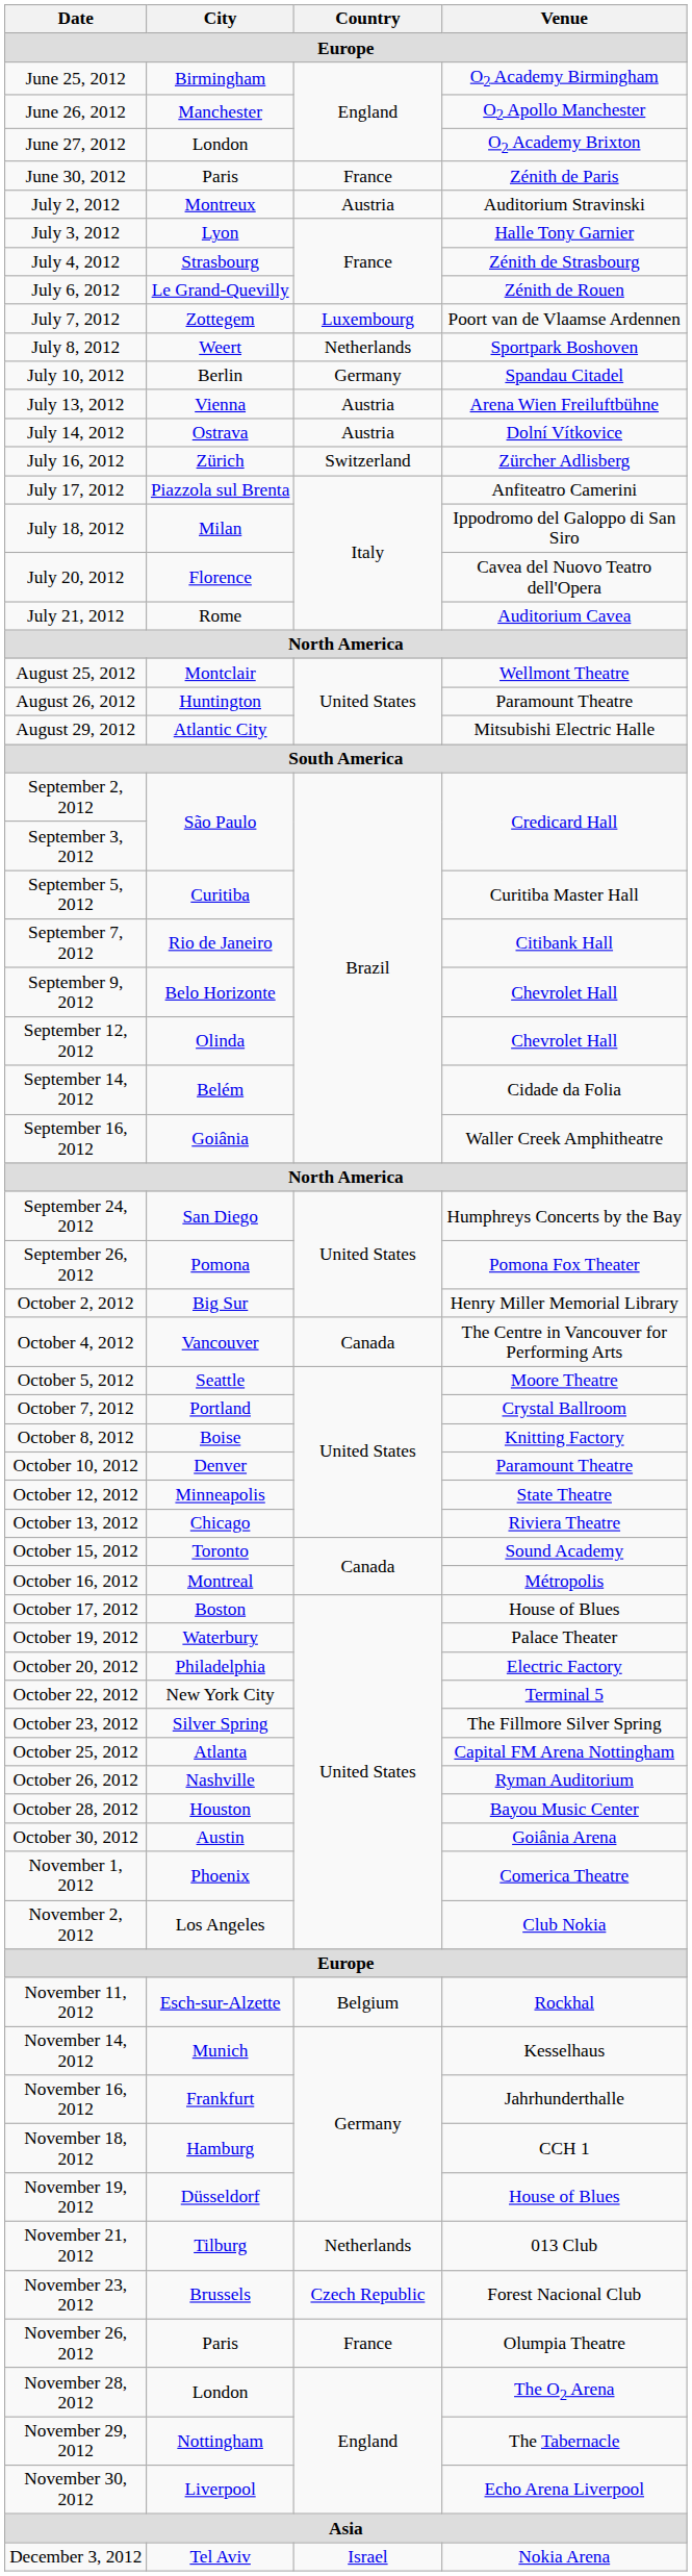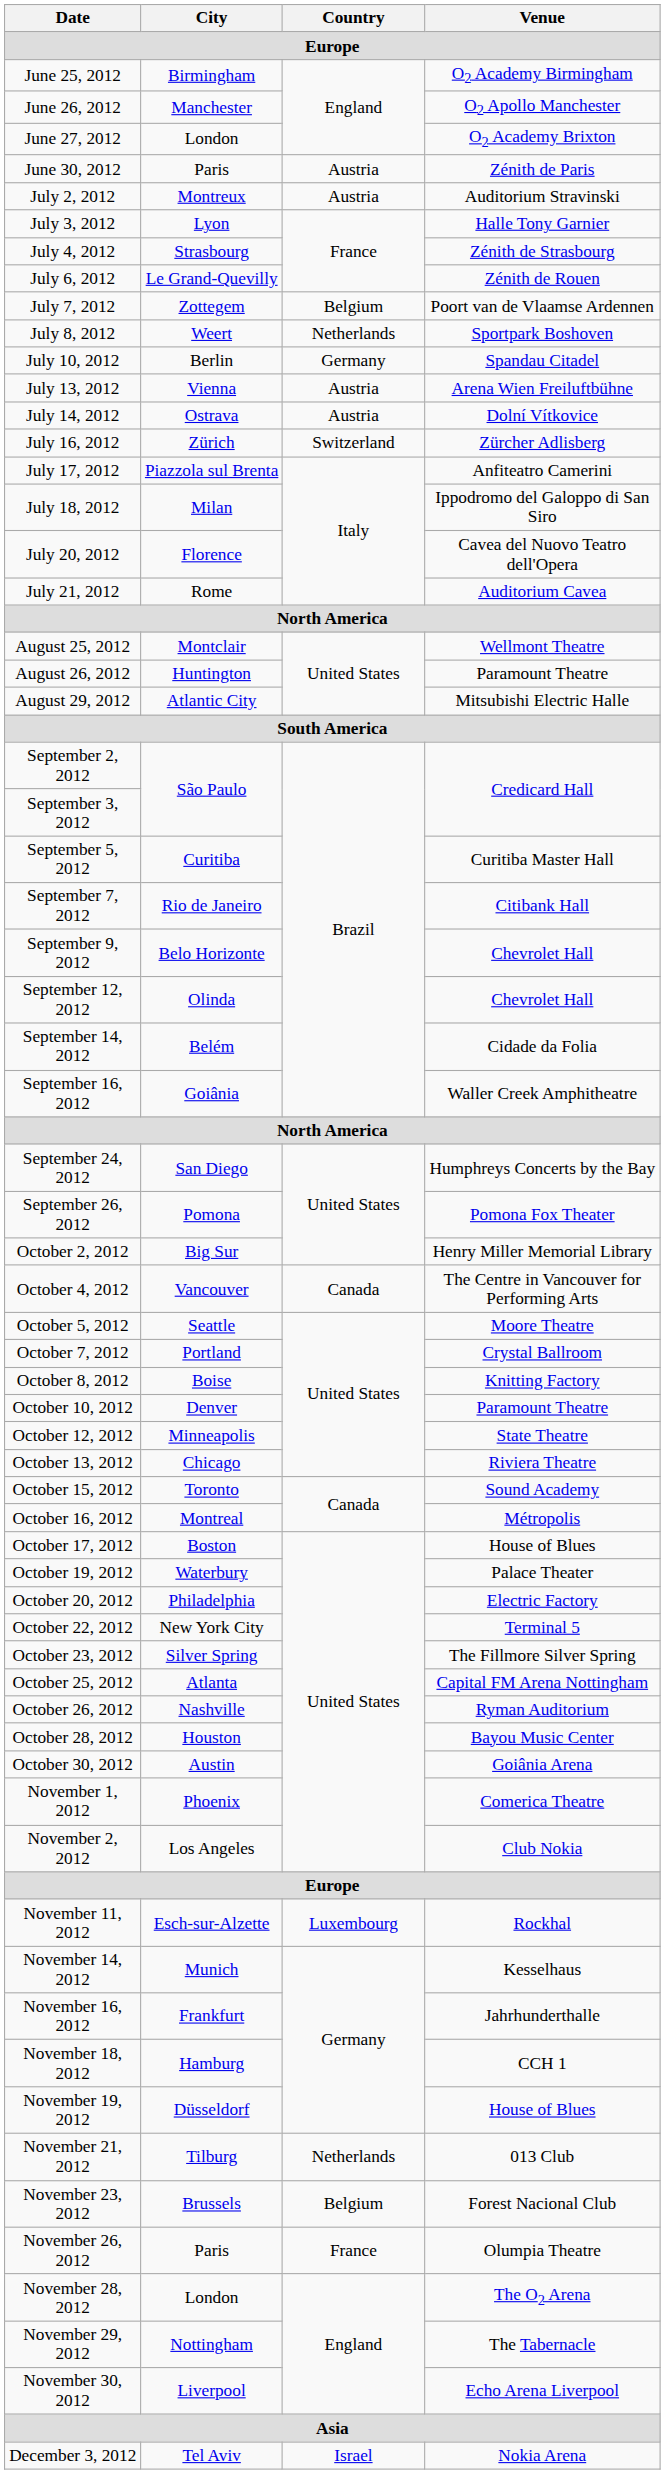 <table class="wikitable" style="text-align:center;">
 <tr>
 <th width="150">Date</th>
 <th width="150">City</th>
 <th width="150">Country</th>
 <th width="275">Venue</th>
 </tr>
 <tr style="background:#ddd;">
 <td colspan="4"><strong>Europe</strong></td>
 </tr>
 <tr>
 <td>June 25, 2012</td>
 <td><a href='#'>Birmingham</a></td>
 <td rowspan="3">England</td>
 <td><a href='#'>O<sub>2</sub> Academy Birmingham</a></td>
 </tr>
 <tr>
 <td>June 26, 2012</td>
 <td><a href='#'>Manchester</a></td>
 <td><a href='#'>O<sub>2</sub> Apollo Manchester</a></td>
 </tr>
 <tr>
 <td>June 27, 2012</td>
 <td>London</td>
 <td><a href='#'>O<sub>2</sub> Academy Brixton</a></td>
 </tr>
 <tr>
 <td>June 30, 2012</td>
 <td>Paris</td>
-<td>France</td>
+<td>Austria</td>
 <td><a href='#'>Zénith de Paris</a></td>
 </tr>
 <tr>
 <td>July 2, 2012</td>
 <td><a href='#'>Montreux</a></td>
 <td>Austria</td>
 <td>Auditorium Stravinski</td>
 </tr>
 <tr>
 <td>July 3, 2012</td>
 <td><a href='#'>Lyon</a></td>
 <td rowspan="3">France</td>
 <td><a href='#'>Halle Tony Garnier</a></td>
 </tr>
 <tr>
 <td>July 4, 2012</td>
 <td><a href='#'>Strasbourg</a></td>
 <td><a href='#'>Zénith de Strasbourg</a></td>
 </tr>
 <tr>
 <td>July 6, 2012</td>
 <td><a href='#'>Le Grand-Quevilly</a></td>
 <td><a href='#'>Zénith de Rouen</a></td>
 </tr>
 <tr>
 <td>July 7, 2012</td>
 <td><a href='#'>Zottegem</a></td>
-<td><a href='#'>Luxembourg</a></td>
+<td>Belgium</td>
 <td>Poort van de Vlaamse Ardennen</td>
 </tr>
 <tr>
 <td>July 8, 2012</td>
 <td><a href='#'>Weert</a></td>
 <td>Netherlands</td>
 <td><a href='#'>Sportpark Boshoven</a></td>
 </tr>
 <tr>
 <td>July 10, 2012</td>
 <td>Berlin</td>
 <td>Germany</td>
 <td><a href='#'>Spandau Citadel</a></td>
 </tr>
 <tr>
 <td>July 13, 2012</td>
 <td><a href='#'>Vienna</a></td>
 <td>Austria</td>
 <td><a href='#'>Arena Wien Freiluftbühne</a></td>
 </tr>
 <tr>
 <td>July 14, 2012</td>
 <td><a href='#'>Ostrava</a></td>
 <td>Austria</td>
 <td><a href='#'>Dolní Vítkovice</a></td>
 </tr>
 <tr>
 <td>July 16, 2012</td>
 <td><a href='#'>Zürich</a></td>
 <td>Switzerland</td>
 <td><a href='#'>Zürcher Adlisberg</a></td>
 </tr>
 <tr>
 <td>July 17, 2012</td>
 <td><a href='#'>Piazzola sul Brenta</a></td>
 <td rowspan="4">Italy</td>
 <td>Anfiteatro Camerini</td>
 </tr>
 <tr>
 <td>July 18, 2012</td>
 <td><a href='#'>Milan</a></td>
 <td>Ippodromo del Galoppo di San Siro</td>
 </tr>
 <tr>
 <td>July 20, 2012</td>
 <td><a href='#'>Florence</a></td>
 <td>Cavea del Nuovo Teatro dell'Opera</td>
 </tr>
 <tr>
 <td>July 21, 2012</td>
 <td>Rome</td>
 <td><a href='#'>Auditorium Cavea</a></td>
 </tr>
 <tr style="background:#ddd;">
 <td colspan="4"><strong>North America</strong></td>
 </tr>
 <tr>
 <td>August 25, 2012</td>
 <td><a href='#'>Montclair</a></td>
 <td rowspan="3">United States</td>
 <td><a href='#'>Wellmont Theatre</a></td>
 </tr>
 <tr>
 <td>August 26, 2012</td>
 <td><a href='#'>Huntington</a></td>
 <td>Paramount Theatre</td>
 </tr>
 <tr>
 <td>August 29, 2012</td>
 <td><a href='#'>Atlantic City</a></td>
 <td>Mitsubishi Electric Halle</td>
 </tr>
 <tr style="background:#ddd;">
 <td colspan="4"><strong>South America</strong></td>
 </tr>
 <tr>
 <td>September 2, 2012</td>
 <td rowspan="2"><a href='#'>São Paulo</a></td>
 <td rowspan="8">Brazil</td>
 <td rowspan="2"><a href='#'>Credicard Hall</a></td>
 </tr>
 <tr>
 <td>September 3, 2012</td>
 </tr>
 <tr>
 <td>September 5, 2012</td>
 <td><a href='#'>Curitiba</a></td>
 <td>Curitiba Master Hall</td>
 </tr>
 <tr>
 <td>September 7, 2012</td>
 <td><a href='#'>Rio de Janeiro</a></td>
 <td><a href='#'>Citibank Hall</a></td>
 </tr>
 <tr>
 <td>September 9, 2012</td>
 <td><a href='#'>Belo Horizonte</a></td>
 <td><a href='#'>Chevrolet Hall</a></td>
 </tr>
 <tr>
 <td>September 12, 2012</td>
 <td><a href='#'>Olinda</a></td>
 <td><a href='#'>Chevrolet Hall</a></td>
 </tr>
 <tr>
 <td>September 14, 2012</td>
 <td><a href='#'>Belém</a></td>
 <td>Cidade da Folia</td>
 </tr>
 <tr>
 <td>September 16, 2012</td>
 <td><a href='#'>Goiânia</a></td>
 <td>Waller Creek Amphitheatre</td>
 </tr>
 <tr style="background:#ddd;">
 <td colspan="4"><strong>North America</strong></td>
 </tr>
 <tr>
 <td>September 24, 2012</td>
 <td><a href='#'>San Diego</a></td>
 <td rowspan="3">United States</td>
 <td>Humphreys Concerts by the Bay</td>
 </tr>
 <tr>
 <td>September 26, 2012</td>
 <td><a href='#'>Pomona</a></td>
 <td><a href='#'>Pomona Fox Theater</a></td>
 </tr>
 <tr>
 <td>October 2, 2012</td>
 <td><a href='#'>Big Sur</a></td>
 <td>Henry Miller Memorial Library</td>
 </tr>
 <tr>
 <td>October 4, 2012</td>
 <td><a href='#'>Vancouver</a></td>
 <td>Canada</td>
 <td>The Centre in Vancouver for Performing Arts</td>
 </tr>
 <tr>
 <td>October 5, 2012</td>
 <td><a href='#'>Seattle</a></td>
 <td rowspan="6">United States</td>
 <td><a href='#'>Moore Theatre</a></td>
 </tr>
 <tr>
 <td>October 7, 2012</td>
 <td><a href='#'>Portland</a></td>
 <td><a href='#'>Crystal Ballroom</a></td>
 </tr>
 <tr>
 <td>October 8, 2012</td>
 <td><a href='#'>Boise</a></td>
 <td><a href='#'>Knitting Factory</a></td>
 </tr>
 <tr>
 <td>October 10, 2012</td>
 <td><a href='#'>Denver</a></td>
 <td><a href='#'>Paramount Theatre</a></td>
 </tr>
 <tr>
 <td>October 12, 2012</td>
 <td><a href='#'>Minneapolis</a></td>
 <td><a href='#'>State Theatre</a></td>
 </tr>
 <tr>
 <td>October 13, 2012</td>
 <td><a href='#'>Chicago</a></td>
 <td><a href='#'>Riviera Theatre</a></td>
 </tr>
 <tr>
 <td>October 15, 2012</td>
 <td><a href='#'>Toronto</a></td>
 <td rowspan="2">Canada</td>
 <td><a href='#'>Sound Academy</a></td>
 </tr>
 <tr>
 <td>October 16, 2012</td>
 <td><a href='#'>Montreal</a></td>
 <td><a href='#'>Métropolis</a></td>
 </tr>
 <tr>
 <td>October 17, 2012</td>
 <td><a href='#'>Boston</a></td>
 <td rowspan="11">United States</td>
 <td>House of Blues</td>
 </tr>
 <tr>
 <td>October 19, 2012</td>
 <td><a href='#'>Waterbury</a></td>
 <td>Palace Theater</td>
 </tr>
 <tr>
 <td>October 20, 2012</td>
 <td><a href='#'>Philadelphia</a></td>
 <td><a href='#'>Electric Factory</a></td>
 </tr>
 <tr>
 <td>October 22, 2012</td>
 <td>New York City</td>
 <td><a href='#'>Terminal 5</a></td>
 </tr>
 <tr>
 <td>October 23, 2012</td>
 <td><a href='#'>Silver Spring</a></td>
 <td>The Fillmore Silver Spring</td>
 </tr>
 <tr>
 <td>October 25, 2012</td>
 <td><a href='#'>Atlanta</a></td>
 <td><a href='#'>Capital FM Arena Nottingham</a></td>
 </tr>
 <tr>
 <td>October 26, 2012</td>
 <td><a href='#'>Nashville</a></td>
 <td><a href='#'>Ryman Auditorium</a></td>
 </tr>
 <tr>
 <td>October 28, 2012</td>
 <td><a href='#'>Houston</a></td>
 <td><a href='#'>Bayou Music Center</a></td>
 </tr>
 <tr>
 <td>October 30, 2012</td>
 <td><a href='#'>Austin</a></td>
 <td><a href='#'>Goiânia Arena</a></td>
 </tr>
 <tr>
 <td>November 1, 2012</td>
 <td><a href='#'>Phoenix</a></td>
 <td><a href='#'>Comerica Theatre</a></td>
 </tr>
 <tr>
 <td>November 2, 2012</td>
 <td>Los Angeles</td>
 <td><a href='#'>Club Nokia</a></td>
 </tr>
 <tr style="background:#ddd;">
 <td colspan="5"><strong>Europe</strong></td>
 </tr>
 <tr>
 <td>November 11, 2012</td>
 <td><a href='#'>Esch-sur-Alzette</a></td>
-<td>Belgium</td>
+<td><a href='#'>Luxembourg</a></td>
 <td><a href='#'>Rockhal</a></td>
 </tr>
 <tr>
 <td>November 14, 2012</td>
 <td><a href='#'>Munich</a></td>
 <td rowspan="4">Germany</td>
 <td>Kesselhaus</td>
 </tr>
 <tr>
 <td>November 16, 2012</td>
 <td><a href='#'>Frankfurt</a></td>
 <td>Jahrhunderthalle</td>
 </tr>
 <tr>
 <td>November 18, 2012</td>
 <td><a href='#'>Hamburg</a></td>
 <td>CCH 1</td>
 </tr>
 <tr>
 <td>November 19, 2012</td>
 <td><a href='#'>Düsseldorf</a></td>
 <td><a href='#'>House of Blues</a></td>
 </tr>
 <tr>
 <td>November 21, 2012</td>
 <td><a href='#'>Tilburg</a></td>
 <td>Netherlands</td>
 <td>013 Club</td>
 </tr>
 <tr>
 <td>November 23, 2012</td>
 <td><a href='#'>Brussels</a></td>
-<td><a href='#'>Czech Republic</a></td>
+<td>Belgium</td>
 <td>Forest Nacional Club</td>
 </tr>
 <tr>
 <td>November 26, 2012</td>
 <td>Paris</td>
 <td>France</td>
 <td>Olumpia Theatre</td>
 </tr>
 <tr>
 <td>November 28, 2012</td>
 <td>London</td>
 <td rowspan="3">England</td>
 <td><a href='#'>The O<sub>2</sub> Arena</a></td>
 </tr>
 <tr>
 <td>November 29, 2012</td>
 <td><a href='#'>Nottingham</a></td>
 <td>The <a href='#'>Tabernacle</a></td>
 </tr>
 <tr>
 <td>November 30, 2012</td>
 <td><a href='#'>Liverpool</a></td>
 <td><a href='#'>Echo Arena Liverpool</a></td>
 </tr>
 <tr style="background:#ddd;">
 <td colspan="5"><strong>Asia</strong></td>
 </tr>
 <tr>
 <td>December 3, 2012</td>
 <td><a href='#'>Tel Aviv</a></td>
 <td><a href='#'>Israel</a></td>
 <td><a href='#'>Nokia Arena</a></td>
 </tr>
 </table>
